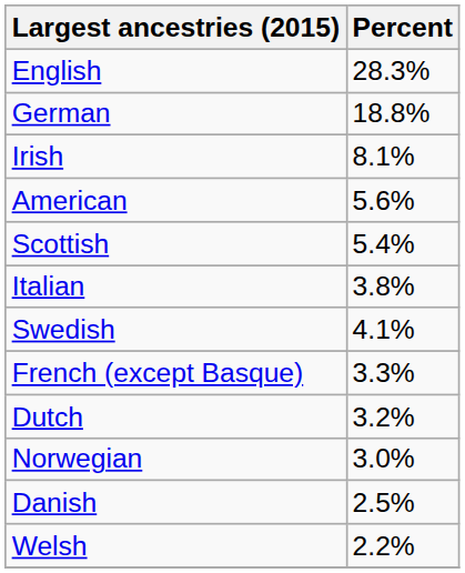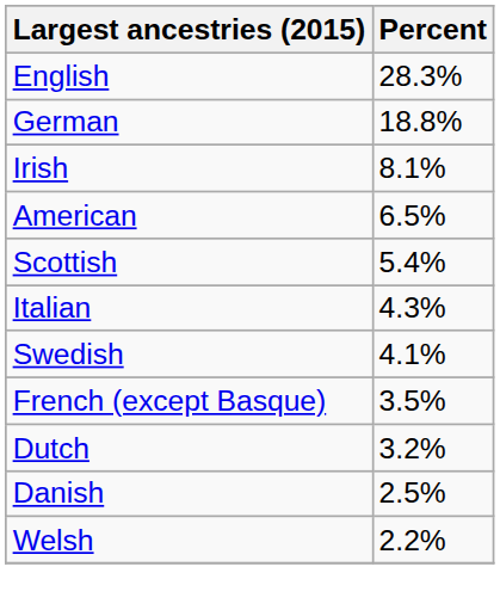 <table class="wikitable sortable collapsible" style="font-size: 90%;">
 <tr>
 <th>Largest ancestries (2015)</th>
 <th>Percent</th>
 </tr>
 <tr>
 <td><a href='#'>English</a> </td>
 <td>28.3%</td>
 </tr>
 <tr>
 <td><a href='#'>German</a> </td>
 <td>18.8%</td>
 </tr>
 <tr>
 <td><a href='#'>Irish</a> </td>
 <td>8.1%</td>
 </tr>
 <tr>
 <td><a href='#'>American</a> </td>
-<td>5.6%</td>
+<td>6.5%</td>
 </tr>
 <tr>
 <td><a href='#'>Scottish</a> </td>
 <td>5.4%</td>
 </tr>
 <tr>
 <td><a href='#'>Italian</a> </td>
-<td>3.8%</td>
+<td>4.3%</td>
 </tr>
 <tr>
 <td><a href='#'>Swedish</a> </td>
 <td>4.1%</td>
 </tr>
 <tr>
 <td><a href='#'>French (except Basque)</a>   </td>
-<td>3.3%</td>
+<td>3.5%</td>
 </tr>
 <tr>
 <td><a href='#'>Dutch</a> </td>
 <td>3.2%</td>
-</tr>
-<tr>
-<td><a href='#'>Norwegian</a> </td>
-<td>3.0%</td>
 </tr>
 <tr>
 <td><a href='#'>Danish</a> </td>
 <td>2.5%</td>
 </tr>
 <tr>
 <td><a href='#'>Welsh</a> </td>
 <td>2.2%</td>
 </tr>
 <tr>
 </tr>
 </table>
